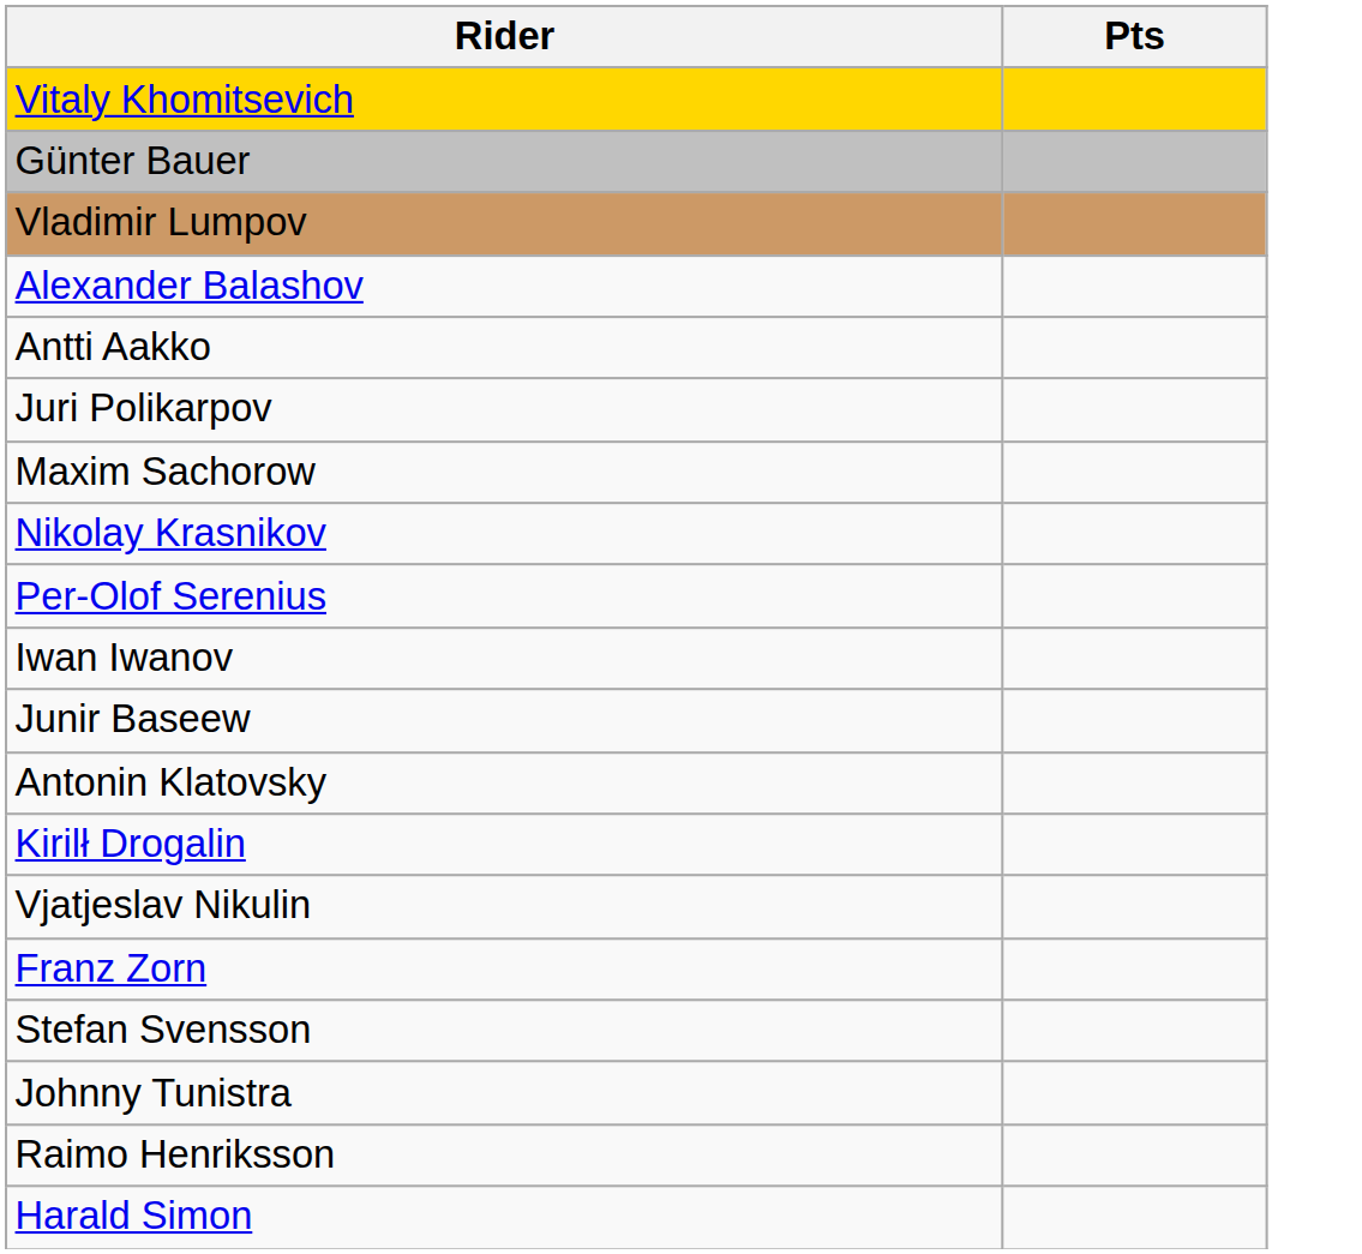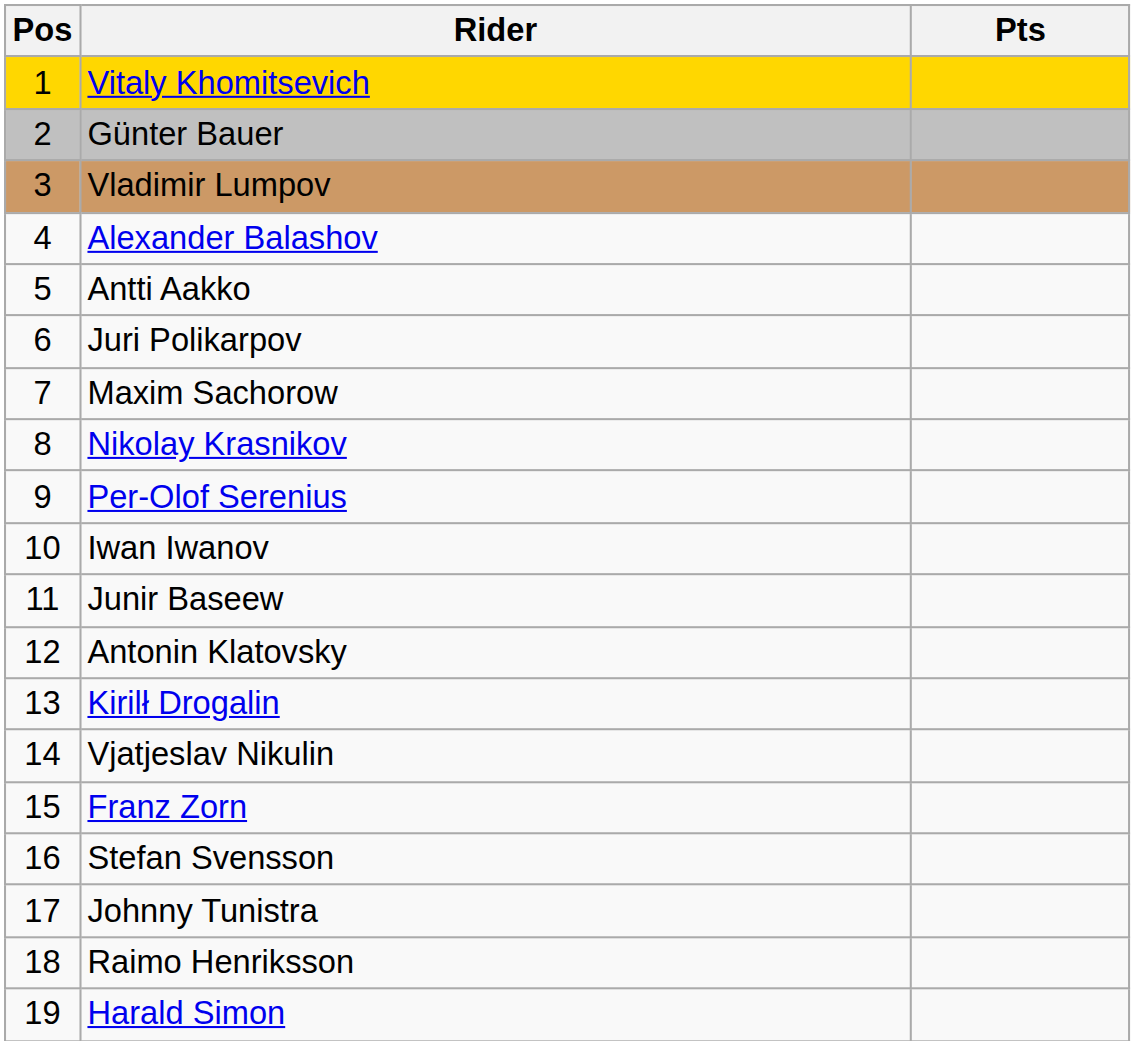 <table class="wikitable" style="font-size: 100%">
 <tr>
+<th width=20>Pos</th>
 <th width=400>Rider</th>
 <th width=100>Pts</th>
 </tr>
 <tr align=center style="background-color: gold;">
+<td>1</td>
 <td align="left"> <a href='#'>Vitaly Khomitsevich</a></td>
 <td></td>
 </tr>
 <tr align=center style="background-color: silver;">
+<td>2</td>
 <td align="left"> Günter Bauer</td>
 <td></td>
 </tr>
 <tr align=center style="background-color: #cc9966;">
+<td>3</td>
 <td align="left"> Vladimir Lumpov</td>
 <td></td>
 </tr>
 <tr align=center>
+<td>4</td>
 <td align="left"> <a href='#'>Alexander Balashov</a></td>
 <td></td>
 </tr>
 <tr align=center>
+<td>5</td>
 <td align="left"> Antti Aakko</td>
 <td></td>
 </tr>
 <tr align=center>
+<td>6</td>
 <td align="left"> Juri Polikarpov</td>
 <td></td>
 </tr>
 <tr align=center>
+<td>7</td>
 <td align="left"> Maxim Sachorow</td>
 <td></td>
 </tr>
 <tr align=center>
+<td>8</td>
 <td align="left"> <a href='#'>Nikolay Krasnikov</a></td>
 <td></td>
 </tr>
 <tr align=center>
+<td>9</td>
 <td align="left"> <a href='#'>Per-Olof Serenius</a></td>
 <td></td>
 </tr>
 <tr align=center>
+<td>10</td>
 <td align="left"> Iwan Iwanov</td>
 <td></td>
 </tr>
 <tr align=center>
+<td>11</td>
 <td align="left"> Junir Baseew</td>
 <td></td>
 </tr>
 <tr align=center>
+<td>12</td>
 <td align="left"> Antonin Klatovsky</td>
 <td></td>
 </tr>
 <tr align=center>
+<td>13</td>
 <td align="left"> <a href='#'>Kirilł Drogalin</a></td>
 <td></td>
 </tr>
 <tr align=center>
+<td>14</td>
 <td align="left"> Vjatjeslav Nikulin</td>
 <td></td>
 </tr>
 <tr align=center>
+<td>15</td>
 <td align="left"> <a href='#'>Franz Zorn</a></td>
 <td></td>
 </tr>
 <tr align=center>
+<td>16</td>
 <td align="left"> Stefan Svensson</td>
 <td></td>
 </tr>
 <tr align=center>
+<td>17</td>
 <td align="left"> Johnny Tunistra</td>
 <td></td>
 </tr>
 <tr align=center>
+<td>18</td>
 <td align="left"> Raimo Henriksson</td>
 <td></td>
 </tr>
 <tr align=center>
+<td>19</td>
 <td align="left"> <a href='#'>Harald Simon</a></td>
 <td></td>
 </tr>
 </table>
